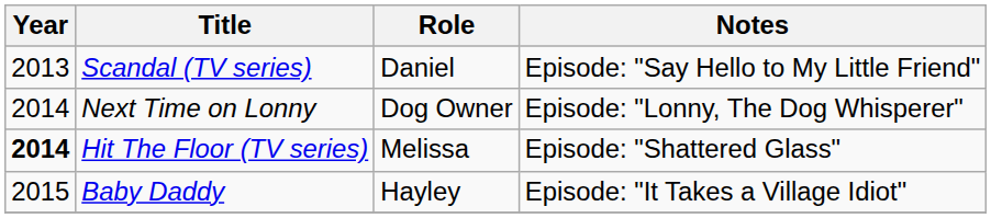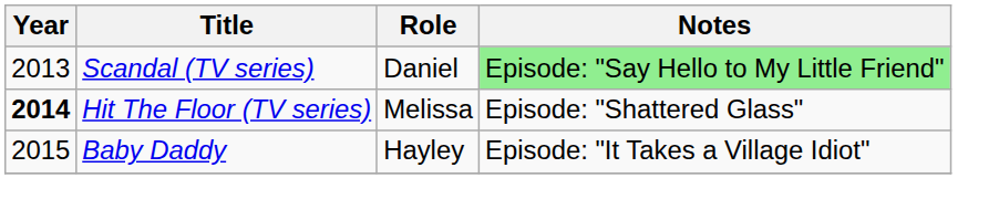 <table class="wikitable sortable">
 <tr>
 <th>Year</th>
 <th>Title</th>
 <th>Role</th>
 <th class="unsortable">Notes</th>
 </tr>
 <tr>
 <td>2013</td>
 <td><em><a href='#'>Scandal (TV series)</a></em></td>
 <td>Daniel</td>
-<td>Episode: "Say Hello to My Little Friend"</td>
-</tr>
-<tr>
-<td>2014</td>
-<td><em>Next Time on Lonny</em></td>
-<td>Dog Owner</td>
-<td>Episode: "Lonny, The Dog Whisperer"</td>
+<td style="background: lightgreen;">Episode: "Say Hello to My Little Friend"</td>
 </tr>
 <tr>
 <td><strong>2014</strong></td>
 <td><em><a href='#'>Hit The Floor (TV series)</a></em></td>
 <td>Melissa</td>
 <td>Episode: "Shattered Glass"</td>
 </tr>
 <tr>
 <td>2015</td>
 <td><em><a href='#'>Baby Daddy</a></em></td>
 <td>Hayley</td>
 <td>Episode: "It Takes a Village Idiot"</td>
 </tr>
 <tr>
 </tr>
 </table>
